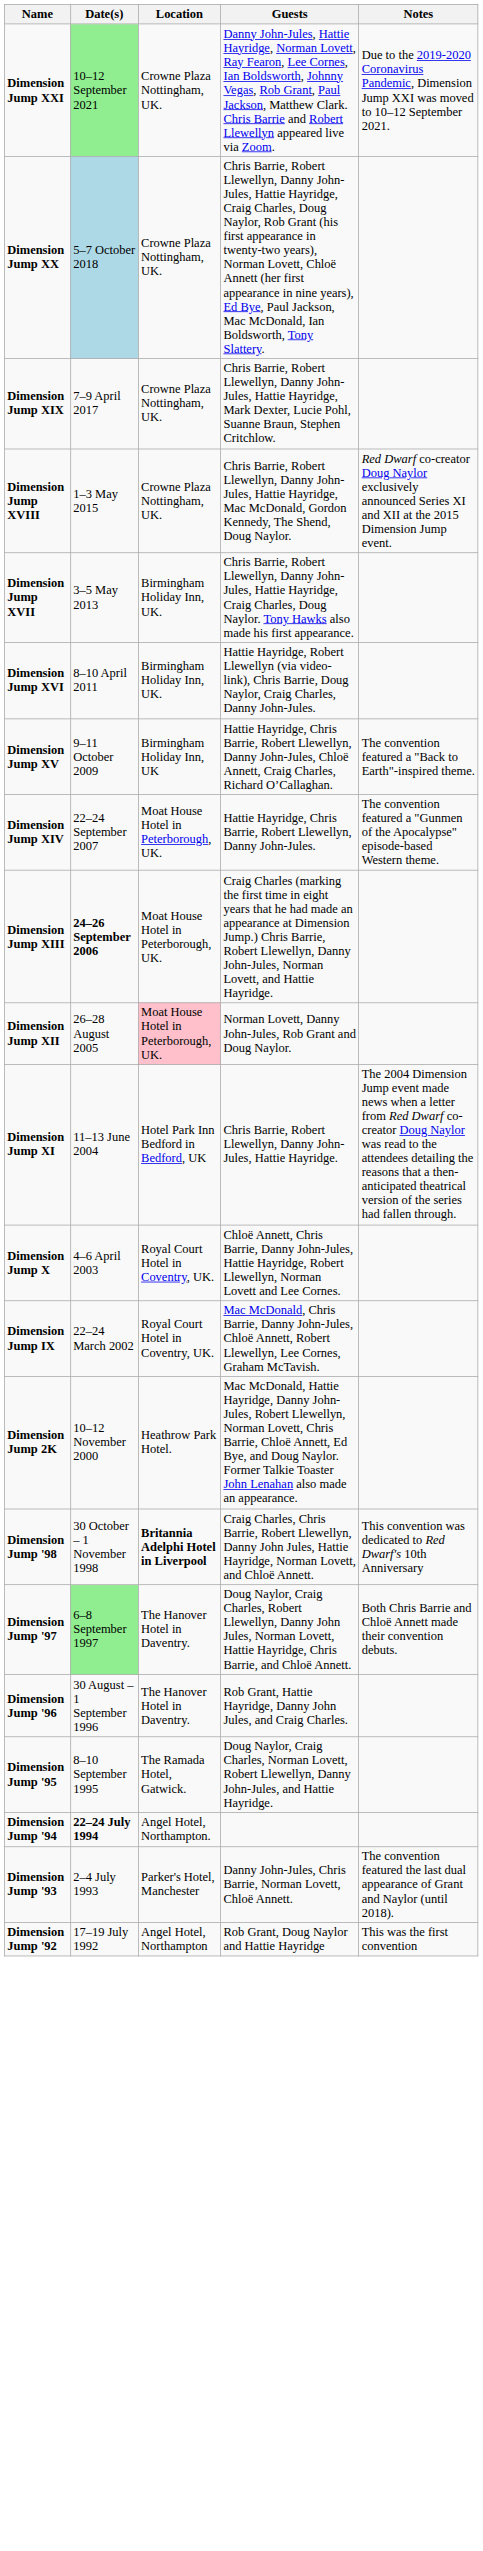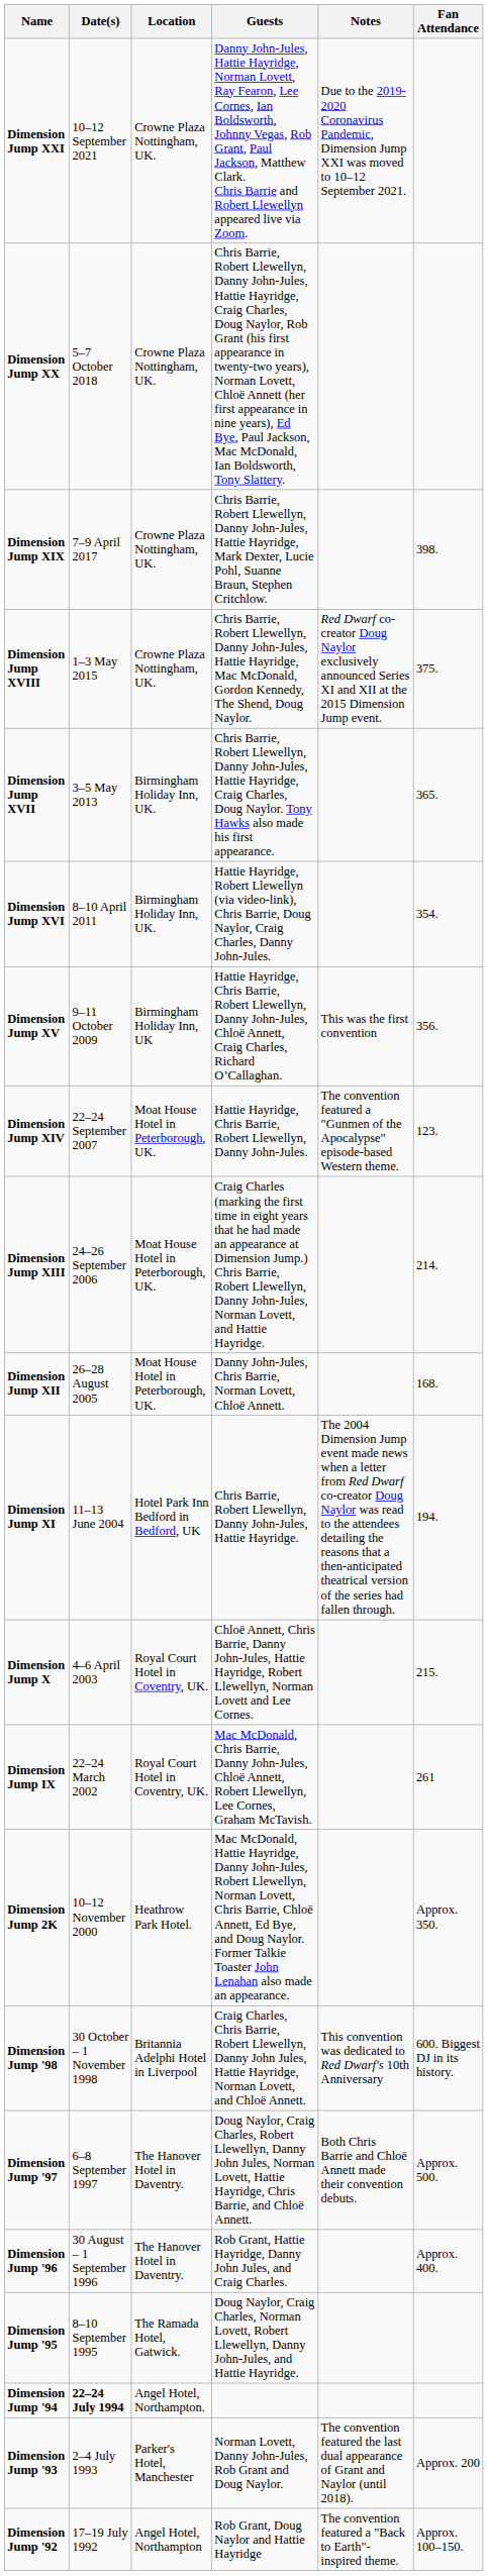 <table class="wikitable">
 <tr>
 <th>Name</th>
 <th>Date(s)</th>
 <th>Location</th>
 <th>Guests</th>
 <th>Notes</th>
+<th>Fan Attendance</th>
 </tr>
 <tr>
 <td><strong>Dimension Jump XXI</strong></td>
-<td style="background: lightgreen;">10–12 September 2021</td>
+<td>10–12 September 2021</td>
 <td>Crowne Plaza Nottingham, UK.</td>
 <td><a href='#'>Danny John-Jules</a>, <a href='#'>Hattie Hayridge</a>, <a href='#'>Norman Lovett</a>, <a href='#'>Ray Fearon</a>, <a href='#'>Lee Cornes</a>, <a href='#'>Ian Boldsworth</a>, <a href='#'>Johnny Vegas</a>, <a href='#'>Rob Grant</a>, <a href='#'>Paul Jackson</a>, Matthew Clark.<br><a href='#'>Chris Barrie</a> and <a href='#'>Robert Llewellyn</a> appeared live via <a href='#'>Zoom</a>.</td>
 <td>Due to the <a href='#'>2019-2020 Coronavirus Pandemic</a>, Dimension Jump XXI was moved to 10–12 September 2021.</td>
+<td></td>
 </tr>
 <tr>
 <td><strong>Dimension Jump XX</strong></td>
-<td style="background: lightblue;">5–7 October 2018</td>
+<td>5–7 October 2018</td>
 <td>Crowne Plaza Nottingham, UK.</td>
 <td>Chris Barrie, Robert Llewellyn, Danny John-Jules, Hattie Hayridge, Craig Charles, Doug Naylor, Rob Grant (his first appearance in twenty-two years), Norman Lovett, Chloë Annett (her first appearance in nine years), <a href='#'>Ed Bye</a>, Paul Jackson, Mac McDonald, Ian Boldsworth, <a href='#'>Tony Slattery</a>.</td>
+<td></td>
 <td></td>
 </tr>
 <tr>
 <td><strong>Dimension Jump XIX</strong></td>
 <td>7–9 April 2017</td>
 <td>Crowne Plaza Nottingham, UK.</td>
 <td>Chris Barrie, Robert Llewellyn, Danny John-Jules, Hattie Hayridge, Mark Dexter, Lucie Pohl, Suanne Braun, Stephen Critchlow.</td>
 <td></td>
+<td>398.</td>
 </tr>
 <tr>
 <td><strong>Dimension Jump XVIII</strong></td>
 <td>1–3 May 2015</td>
 <td>Crowne Plaza Nottingham, UK.</td>
 <td>Chris Barrie, Robert Llewellyn, Danny John-Jules, Hattie Hayridge, Mac McDonald, Gordon Kennedy, The Shend, Doug Naylor.</td>
 <td><em>Red Dwarf</em> co-creator <a href='#'>Doug Naylor</a> exclusively announced Series XI and XII at the 2015 Dimension Jump event.</td>
+<td>375.</td>
 </tr>
 <tr>
 <td><strong>Dimension Jump XVII</strong></td>
 <td>3–5 May 2013</td>
 <td>Birmingham Holiday Inn, UK.</td>
 <td>Chris Barrie, Robert Llewellyn, Danny John-Jules, Hattie Hayridge, Craig Charles, Doug Naylor. <a href='#'>Tony Hawks</a> also made his first appearance.</td>
 <td></td>
+<td>365.</td>
 </tr>
 <tr>
 <td><strong>Dimension Jump XVI</strong></td>
 <td>8–10 April 2011</td>
 <td>Birmingham Holiday Inn, UK.</td>
 <td>Hattie Hayridge, Robert Llewellyn (via video-link), Chris Barrie, Doug Naylor, Craig Charles, Danny John-Jules.</td>
 <td></td>
+<td>354.</td>
 </tr>
 <tr>
 <td><strong>Dimension Jump XV</strong></td>
 <td>9–11 October 2009</td>
 <td>Birmingham Holiday Inn, UK</td>
 <td>Hattie Hayridge, Chris Barrie, Robert Llewellyn, Danny John-Jules, Chloë Annett, Craig Charles, Richard O’Callaghan.</td>
-<td>The convention featured a "Back to Earth"-inspired theme.</td>
+<td>This was the first convention</td>
+<td>356.</td>
 </tr>
 <tr>
 <td><strong>Dimension Jump XIV</strong></td>
 <td>22–24 September 2007</td>
 <td>Moat House Hotel in <a href='#'>Peterborough</a>, UK.</td>
 <td>Hattie Hayridge, Chris Barrie, Robert Llewellyn, Danny John-Jules.</td>
 <td>The convention featured a "Gunmen of the Apocalypse" episode-based Western theme.</td>
+<td>123.</td>
 </tr>
 <tr>
 <td><strong>Dimension Jump XIII</strong></td>
-<td><strong>24–26 September 2006</strong></td>
+<td>24–26 September 2006</td>
 <td>Moat House Hotel in Peterborough, UK.</td>
 <td>Craig Charles (marking the first time in eight years that he had made an appearance at Dimension Jump.) Chris Barrie, Robert Llewellyn, Danny John-Jules, Norman Lovett, and Hattie Hayridge.</td>
 <td></td>
+<td>214.</td>
 </tr>
 <tr>
 <td><strong>Dimension Jump XII</strong></td>
 <td>26–28 August 2005</td>
-<td style="background: pink;">Moat House Hotel in Peterborough, UK.</td>
-<td>Norman Lovett, Danny John-Jules, Rob Grant and Doug Naylor.</td>
+<td>Moat House Hotel in Peterborough, UK.</td>
+<td>Danny John-Jules, Chris Barrie, Norman Lovett, Chloë Annett.</td>
 <td></td>
+<td>168.</td>
 </tr>
 <tr>
 <td><strong>Dimension Jump XI</strong></td>
 <td>11–13 June 2004</td>
 <td>Hotel Park Inn Bedford in <a href='#'>Bedford</a>, UK</td>
 <td>Chris Barrie, Robert Llewellyn, Danny John-Jules, Hattie Hayridge.</td>
 <td>The 2004 Dimension Jump event made news when a letter from <em>Red Dwarf</em> co-creator <a href='#'>Doug Naylor</a> was read to the attendees detailing the reasons that a then-anticipated theatrical version of the series had fallen through.</td>
+<td>194.</td>
 </tr>
 <tr>
 <td><strong>Dimension Jump X</strong></td>
 <td>4–6 April 2003</td>
 <td>Royal Court Hotel in <a href='#'>Coventry</a>, UK.</td>
 <td>Chloë Annett, Chris Barrie, Danny John-Jules, Hattie Hayridge, Robert Llewellyn, Norman Lovett and Lee Cornes.</td>
 <td></td>
+<td>215.</td>
 </tr>
 <tr>
 <td><strong>Dimension Jump IX</strong></td>
 <td>22–24 March 2002</td>
 <td>Royal Court Hotel in Coventry, UK.</td>
 <td><a href='#'>Mac McDonald</a>, Chris Barrie, Danny John-Jules, Chloë Annett, Robert Llewellyn, Lee Cornes, Graham McTavish.</td>
 <td></td>
+<td>261</td>
 </tr>
 <tr>
 <td><strong>Dimension Jump 2K</strong></td>
 <td>10–12 November 2000</td>
 <td>Heathrow Park Hotel.</td>
 <td>Mac McDonald, Hattie Hayridge, Danny John-Jules, Robert Llewellyn, Norman Lovett, Chris Barrie, Chloë Annett, Ed Bye, and Doug Naylor. Former Talkie Toaster <a href='#'>John Lenahan</a> also made an appearance.</td>
 <td></td>
+<td>Approx. 350.</td>
 </tr>
 <tr>
 <td><strong>Dimension Jump '98</strong></td>
 <td>30 October – 1 November 1998</td>
-<td><strong>Britannia Adelphi Hotel in Liverpool</strong></td>
+<td>Britannia Adelphi Hotel in Liverpool</td>
 <td>Craig Charles, Chris Barrie, Robert Llewellyn, Danny John Jules, Hattie Hayridge, Norman Lovett, and Chloë Annett.</td>
 <td>This convention was dedicated to <em>Red Dwarf's</em> 10th Anniversary</td>
+<td>600. Biggest DJ in its history.</td>
 </tr>
 <tr>
 <td><strong>Dimension Jump '97</strong></td>
-<td style="background: lightgreen;">6–8 September 1997</td>
+<td>6–8 September 1997</td>
 <td>The Hanover Hotel in Daventry.</td>
 <td>Doug Naylor, Craig Charles, Robert Llewellyn, Danny John Jules, Norman Lovett, Hattie Hayridge, Chris Barrie, and Chloë Annett.</td>
 <td>Both Chris Barrie and Chloë Annett made their convention debuts.</td>
+<td>Approx. 500.</td>
 </tr>
 <tr>
 <td><strong>Dimension Jump '96</strong></td>
 <td>30 August – 1 September 1996</td>
 <td>The Hanover Hotel in Daventry.</td>
 <td>Rob Grant, Hattie Hayridge, Danny John Jules, and Craig Charles.</td>
 <td></td>
+<td>Approx. 400.</td>
 </tr>
 <tr>
 <td><strong>Dimension Jump '95</strong></td>
 <td>8–10 September 1995</td>
 <td>The Ramada Hotel, Gatwick.</td>
 <td>Doug Naylor, Craig Charles, Norman Lovett, Robert Llewellyn, Danny John-Jules, and Hattie Hayridge.</td>
+<td></td>
 <td></td>
 </tr>
 <tr>
 <td><strong>Dimension Jump '94</strong></td>
 <td><strong>22–24 July 1994</strong></td>
 <td>Angel Hotel, Northampton.</td>
 <td></td>
 <td></td>
+<td></td>
 </tr>
 <tr>
 <td><strong>Dimension Jump '93</strong></td>
 <td>2–4 July 1993</td>
 <td>Parker's Hotel, Manchester</td>
-<td>Danny John-Jules, Chris Barrie, Norman Lovett, Chloë Annett.</td>
+<td>Norman Lovett, Danny John-Jules, Rob Grant and Doug Naylor.</td>
 <td>The convention featured the last dual appearance of Grant and Naylor (until 2018).</td>
+<td>Approx. 200</td>
 </tr>
 <tr>
 <td><strong>Dimension Jump '92</strong></td>
 <td>17–19 July 1992</td>
 <td>Angel Hotel, Northampton</td>
 <td>Rob Grant, Doug Naylor and Hattie Hayridge</td>
-<td>This was the first convention</td>
+<td>The convention featured a "Back to Earth"-inspired theme.</td>
+<td>Approx. 100–150.</td>
 </tr>
 </table>
